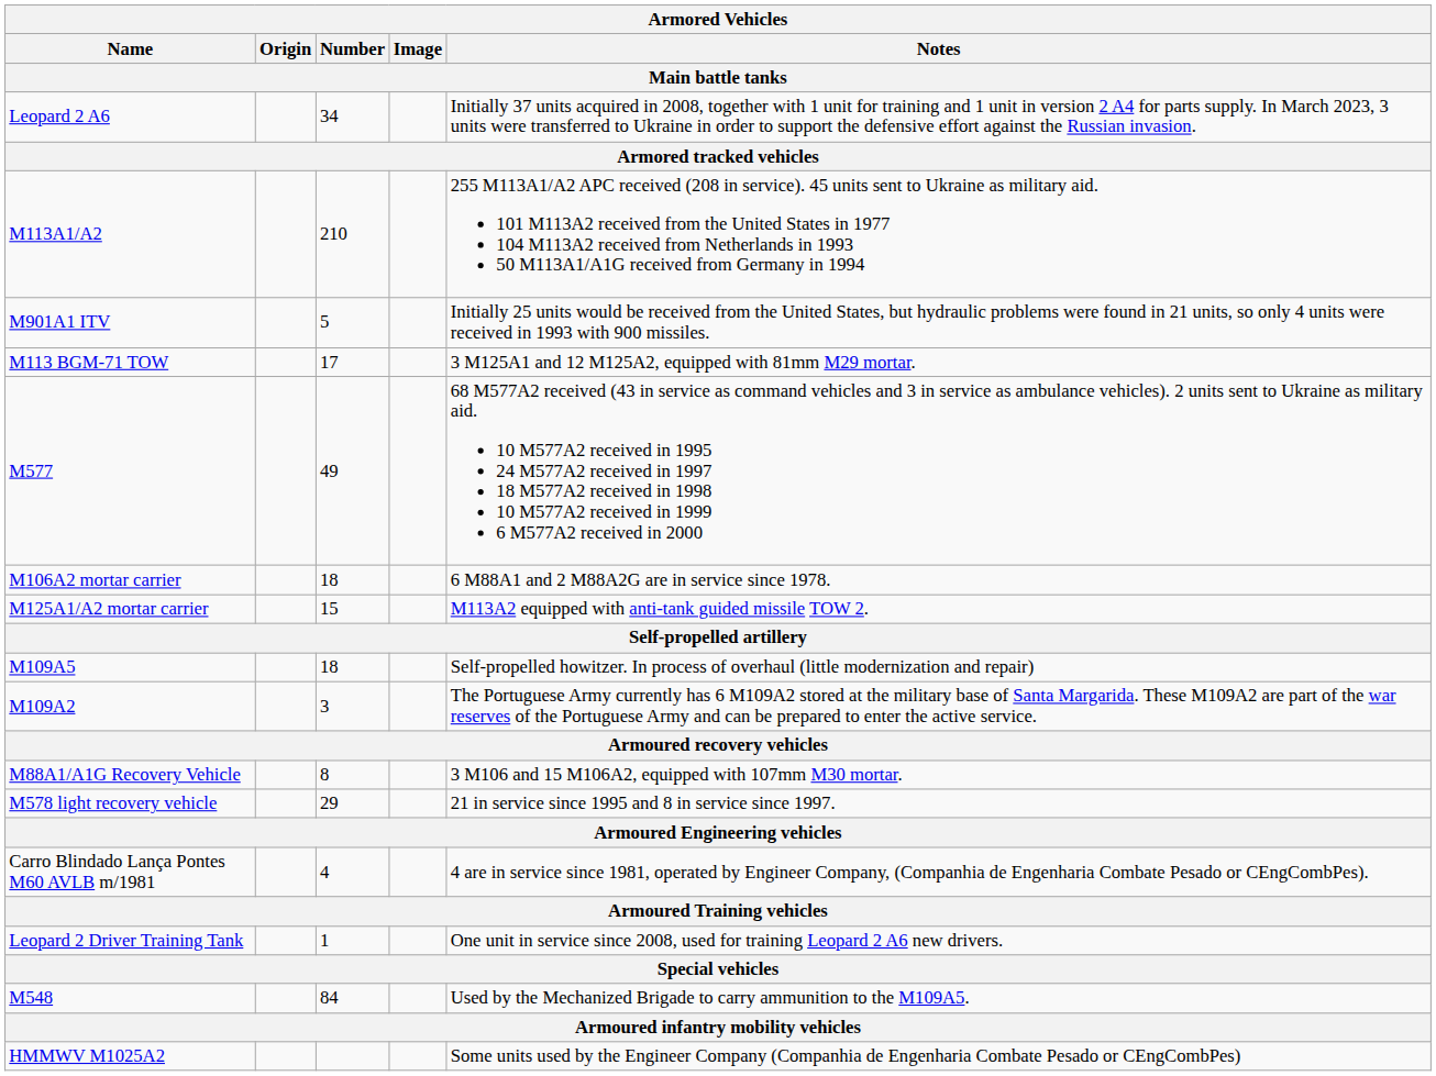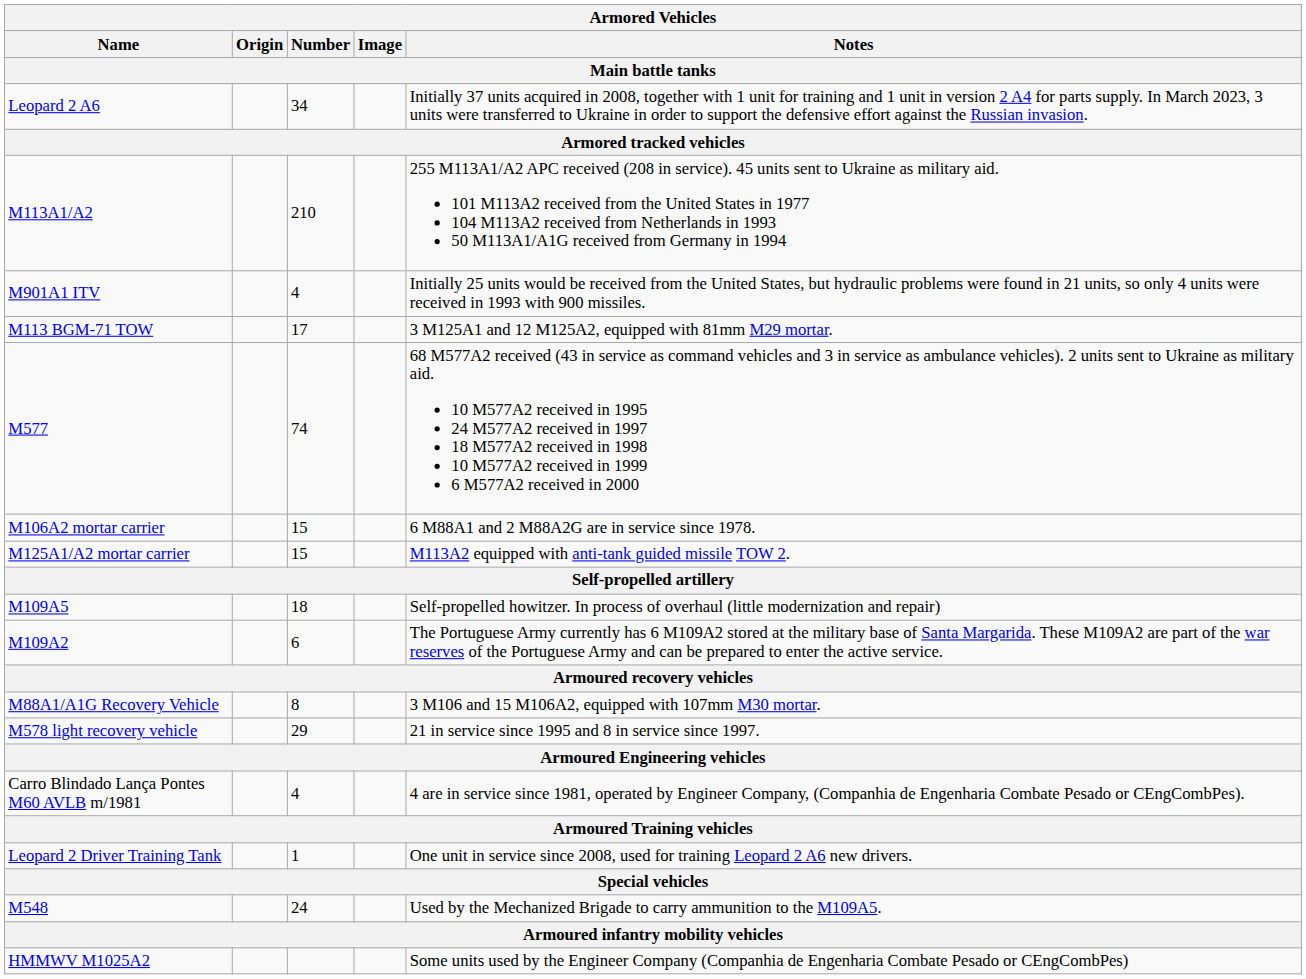 <table class="wikitable">
 <tr>
 <th colspan="5">Armored Vehicles</th>
 </tr>
 <tr>
 <th>Name</th>
 <th>Origin</th>
 <th>Number</th>
 <th>Image</th>
 <th>Notes</th>
 </tr>
 <tr>
 <th colspan="5">Main battle tanks</th>
 </tr>
 <tr>
 <td><a href='#'>Leopard 2 A6</a></td>
 <td></td>
 <td>34</td>
 <td></td>
 <td>Initially 37 units acquired in 2008, together with 1 unit for training and 1 unit in version <a href='#'>2 A4</a> for parts supply. In March 2023, 3 units were transferred to Ukraine in order to support the defensive effort against the <a href='#'>Russian invasion</a>.</td>
 </tr>
 <tr>
 <th colspan="5">Armored tracked vehicles</th>
 </tr>
 <tr>
 <td><a href='#'>M113A1/A2</a></td>
 <td></td>
 <td>210</td>
 <td></td>
 <td>255 M113A1/A2 APC received (208 in service). 45 units sent to Ukraine as military aid.<br><ul><li>101 M113A2 received from the United States in 1977</li><li>104 M113A2 received from Netherlands in 1993</li><li>50 M113A1/A1G received from Germany in 1994</li></ul></td>
 </tr>
 <tr>
 <td><a href='#'>M901A1 ITV</a></td>
 <td></td>
-<td>5</td>
+<td>4</td>
 <td></td>
 <td>Initially 25 units would be received from the United States, but hydraulic problems were found in 21 units, so only 4 units were received in 1993 with 900 missiles.</td>
 </tr>
 <tr>
 <td><a href='#'>M113 BGM-71 TOW</a></td>
 <td></td>
 <td>17</td>
 <td></td>
 <td>3 M125A1 and 12 M125A2, equipped with 81mm <a href='#'>M29 mortar</a>.</td>
 </tr>
 <tr>
 <td><a href='#'>M577</a></td>
 <td></td>
-<td>49</td>
+<td>74</td>
 <td></td>
 <td>68 M577A2 received (43 in service as command vehicles and 3 in service as ambulance vehicles). 2 units sent to Ukraine as military aid.<br><ul><li>10 M577A2 received in 1995</li><li>24 M577A2 received in 1997</li><li>18 M577A2 received in 1998</li><li>10 M577A2 received in 1999</li><li>6 M577A2 received in 2000</li></ul></td>
 </tr>
 <tr>
 <td><a href='#'>M106A2 mortar carrier</a></td>
 <td></td>
-<td>18</td>
+<td>15</td>
 <td></td>
 <td>6 M88A1 and 2 M88A2G are in service since 1978.</td>
 </tr>
 <tr>
 <td><a href='#'>M125A1/A2 mortar carrier</a></td>
 <td></td>
 <td>15</td>
 <td></td>
 <td><a href='#'>M113A2</a> equipped with <a href='#'>anti-tank guided missile</a> <a href='#'>TOW 2</a>.</td>
 </tr>
 <tr>
 <th colspan="5"><strong>Self-propelled artillery</strong></th>
 </tr>
 <tr>
 <td><a href='#'>M109A5</a></td>
 <td></td>
 <td>18</td>
 <td></td>
 <td>Self-propelled howitzer. In process of overhaul (little modernization and repair)</td>
 </tr>
 <tr>
 <td><a href='#'>M109A2</a></td>
 <td></td>
-<td>3</td>
+<td>6</td>
 <td></td>
 <td>The Portuguese Army currently has 6 M109A2 stored at the military base of <a href='#'>Santa Margarida</a>. These M109A2 are part of the <a href='#'>war reserves</a> of the Portuguese Army and can be prepared to enter the active service.</td>
 </tr>
 <tr>
 <th colspan="5">Armoured recovery vehicles</th>
 </tr>
 <tr>
 <td><a href='#'>M88A1/A1G Recovery Vehicle</a></td>
 <td></td>
 <td>8</td>
 <td></td>
 <td>3 M106 and 15 M106A2, equipped with 107mm <a href='#'>M30 mortar</a>.</td>
 </tr>
 <tr>
 <td><a href='#'>M578 light recovery vehicle</a></td>
 <td></td>
 <td>29</td>
 <td></td>
 <td>21 in service since 1995 and 8 in service since 1997.</td>
 </tr>
 <tr>
 <th colspan="5">Armoured Engineering vehicles</th>
 </tr>
 <tr>
 <td>Carro Blindado Lança Pontes <a href='#'>M60 AVLB</a> m/1981</td>
 <td></td>
 <td>4</td>
 <td></td>
 <td>4 are in service since 1981, operated by Engineer Company, (Companhia de Engenharia Combate Pesado or CEngCombPes).</td>
 </tr>
 <tr>
 <th colspan="5">Armoured Training vehicles</th>
 </tr>
 <tr>
 <td><a href='#'>Leopard 2 Driver Training Tank</a></td>
 <td></td>
 <td>1</td>
 <td></td>
 <td>One unit in service since 2008, used for training <a href='#'>Leopard 2 A6</a> new drivers.</td>
 </tr>
 <tr>
 <th colspan="5">Special vehicles</th>
 </tr>
 <tr>
 <td><a href='#'>M548</a></td>
 <td></td>
-<td>84</td>
+<td>24</td>
 <td></td>
 <td>Used by the Mechanized Brigade to carry ammunition to the <a href='#'>M109A5</a>.</td>
 </tr>
 <tr>
 <th colspan="5">Armoured infantry mobility vehicles</th>
 </tr>
 <tr>
 <td><a href='#'>HMMWV M1025A2</a></td>
 <td></td>
 <td></td>
 <td></td>
 <td>Some units used by the Engineer Company (Companhia de Engenharia Combate Pesado or CEngCombPes)</td>
 </tr>
 </table>
